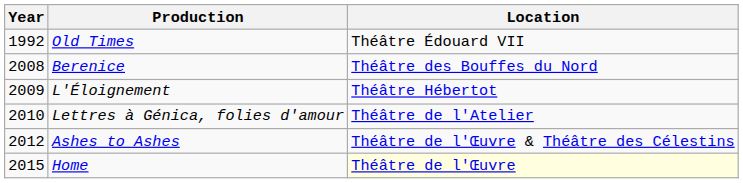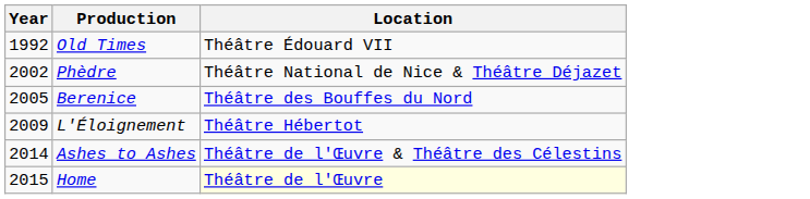 <table class="wikitable sortable">
 <tr>
 <th>Year</th>
 <th>Production</th>
 <th>Location</th>
 </tr>
 <tr>
 <td>1992</td>
 <td><em><a href='#'>Old Times</a></em></td>
 <td>Théâtre Édouard VII</td>
 </tr>
 <tr>
-<td>2008</td>
+<td>2002</td>
+<td><em><a href='#'>Phèdre</a></em></td>
+<td>Théâtre National de Nice & <a href='#'>Théâtre Déjazet</a></td>
+</tr>
+<tr>
+<td>2005</td>
 <td><em><a href='#'>Berenice</a></em></td>
 <td><a href='#'>Théâtre des Bouffes du Nord</a></td>
 </tr>
 <tr>
 <td>2009</td>
 <td><em>L'Éloignement</em></td>
 <td><a href='#'>Théâtre Hébertot</a></td>
 </tr>
 <tr>
-<td>2010</td>
-<td><em>Lettres à Génica, folies d'amour</em></td>
-<td><a href='#'>Théâtre de l'Atelier</a></td>
-</tr>
-<tr>
-<td>2012</td>
+<td>2014</td>
 <td><em><a href='#'>Ashes to Ashes</a></em></td>
 <td><a href='#'>Théâtre de l'Œuvre</a> & <a href='#'>Théâtre des Célestins</a></td>
 </tr>
 <tr>
 <td>2015</td>
 <td><em><a href='#'>Home</a></em></td>
 <td style="background: lightyellow;"><a href='#'>Théâtre de l'Œuvre</a></td>
 </tr>
 </table>
